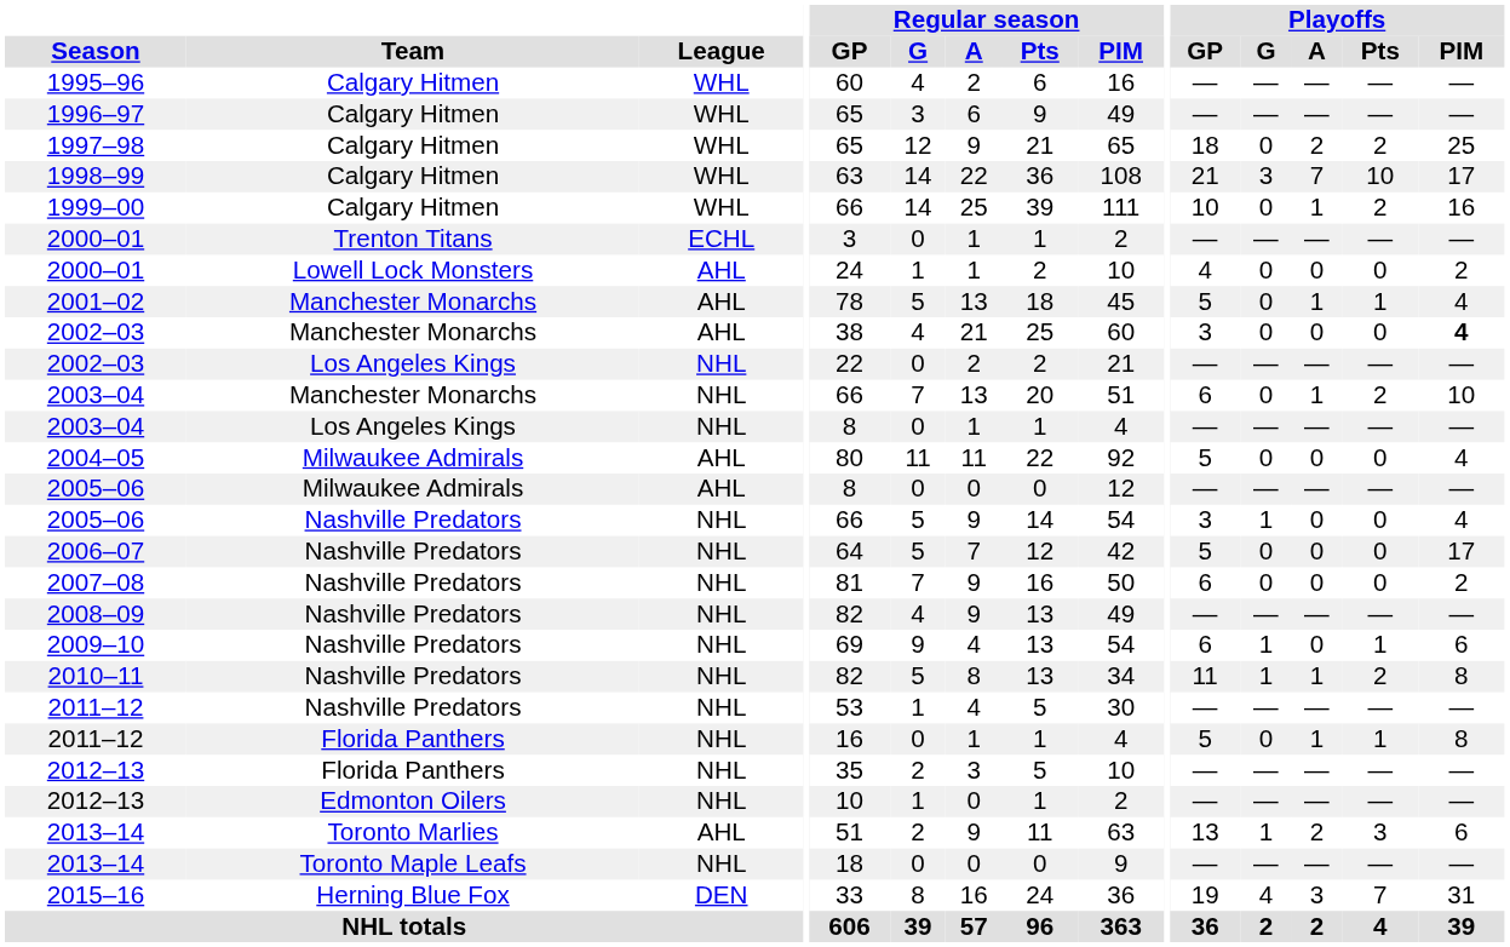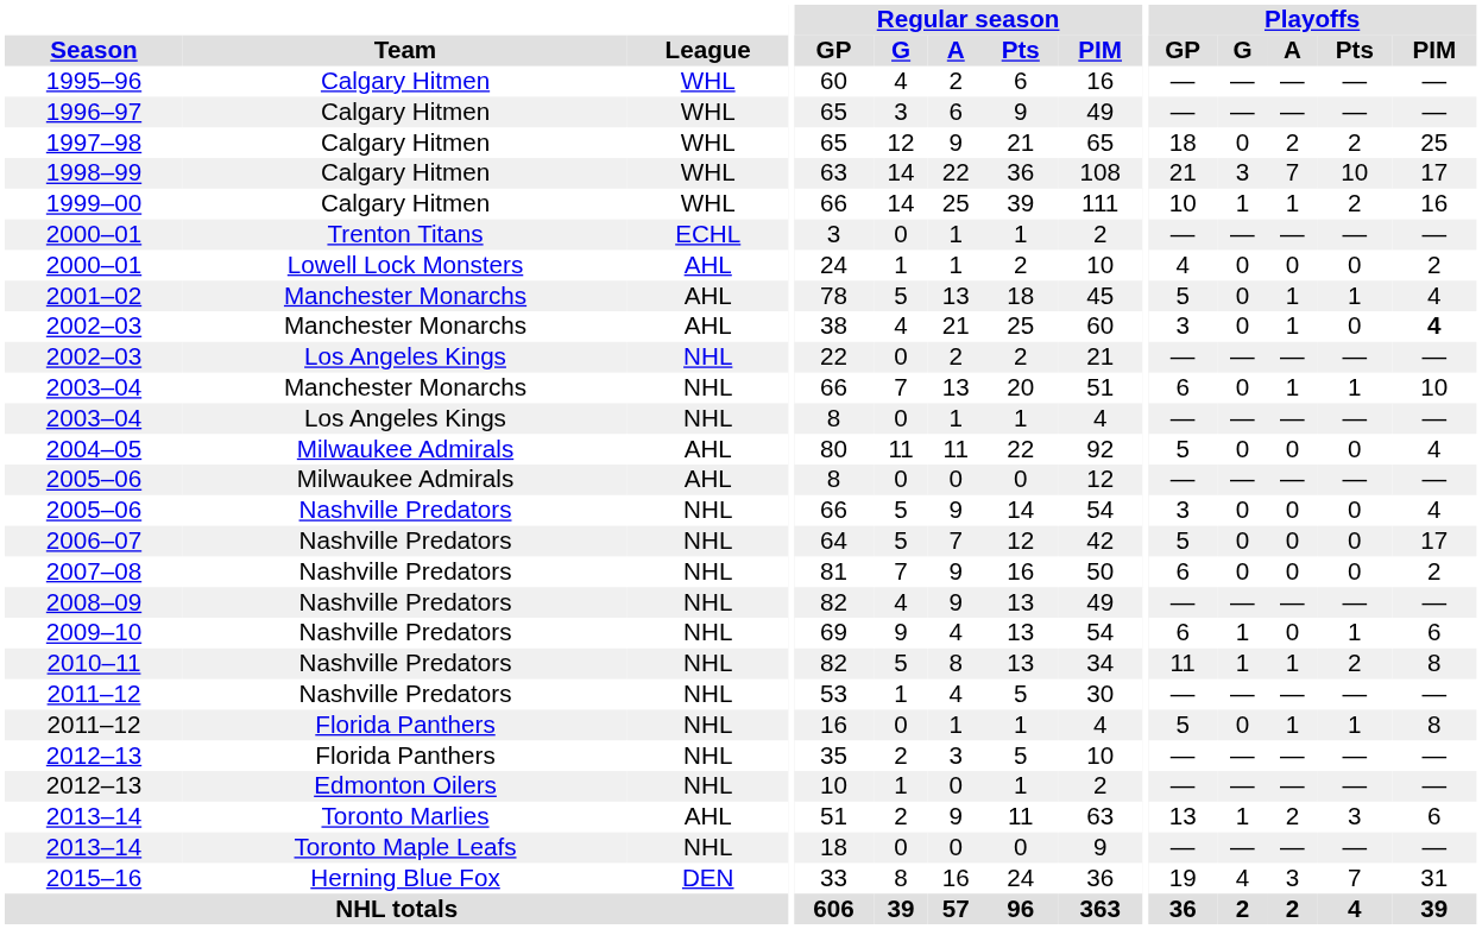 <table border="0" cellpadding="1" cellspacing="0" style="text-align:center; width:60em">
 <tr bgcolor="#e0e0e0">
 <th colspan="3" bgcolor="#ffffff"></th>
 <th rowspan="99" bgcolor="#ffffff"></th>
 <th colspan="5"><a href='#'>Regular season</a></th>
 <th rowspan="99" bgcolor="#ffffff"></th>
 <th colspan="5"><a href='#'>Playoffs</a></th>
 </tr>
 <tr bgcolor="#e0e0e0">
 <th><a href='#'>Season</a></th>
 <th>Team</th>
 <th>League</th>
 <th>GP</th>
 <th><a href='#'>G</a></th>
 <th><a href='#'>A</a></th>
 <th><a href='#'>Pts</a></th>
 <th><a href='#'>PIM</a></th>
 <th>GP</th>
 <th>G</th>
 <th>A</th>
 <th>Pts</th>
 <th>PIM</th>
 </tr>
 <tr>
 <td><a href='#'>1995–96</a></td>
 <td><a href='#'>Calgary Hitmen</a></td>
 <td><a href='#'>WHL</a></td>
 <td>60</td>
 <td>4</td>
 <td>2</td>
 <td>6</td>
 <td>16</td>
 <td>—</td>
 <td>—</td>
 <td>—</td>
 <td>—</td>
 <td>—</td>
 </tr>
 <tr bgcolor="#f0f0f0">
 <td><a href='#'>1996–97</a></td>
 <td>Calgary Hitmen</td>
 <td>WHL</td>
 <td>65</td>
 <td>3</td>
 <td>6</td>
 <td>9</td>
 <td>49</td>
 <td>—</td>
 <td>—</td>
 <td>—</td>
 <td>—</td>
 <td>—</td>
 </tr>
 <tr>
 <td><a href='#'>1997–98</a></td>
 <td>Calgary Hitmen</td>
 <td>WHL</td>
 <td>65</td>
 <td>12</td>
 <td>9</td>
 <td>21</td>
 <td>65</td>
 <td>18</td>
 <td>0</td>
 <td>2</td>
 <td>2</td>
 <td>25</td>
 </tr>
 <tr bgcolor="#f0f0f0">
 <td><a href='#'>1998–99</a></td>
 <td>Calgary Hitmen</td>
 <td>WHL</td>
 <td>63</td>
 <td>14</td>
 <td>22</td>
 <td>36</td>
 <td>108</td>
 <td>21</td>
 <td>3</td>
 <td>7</td>
 <td>10</td>
 <td>17</td>
 </tr>
 <tr>
 <td><a href='#'>1999–00</a></td>
 <td>Calgary Hitmen</td>
 <td>WHL</td>
 <td>66</td>
 <td>14</td>
 <td>25</td>
 <td>39</td>
 <td>111</td>
 <td>10</td>
-<td>0</td>
+<td>1</td>
 <td>1</td>
 <td>2</td>
 <td>16</td>
 </tr>
 <tr bgcolor="#f0f0f0">
 <td><a href='#'>2000–01</a></td>
 <td><a href='#'>Trenton Titans</a></td>
 <td><a href='#'>ECHL</a></td>
 <td>3</td>
 <td>0</td>
 <td>1</td>
 <td>1</td>
 <td>2</td>
 <td>—</td>
 <td>—</td>
 <td>—</td>
 <td>—</td>
 <td>—</td>
 </tr>
 <tr>
 <td><a href='#'>2000–01</a></td>
 <td><a href='#'>Lowell Lock Monsters</a></td>
 <td><a href='#'>AHL</a></td>
 <td>24</td>
 <td>1</td>
 <td>1</td>
 <td>2</td>
 <td>10</td>
 <td>4</td>
 <td>0</td>
 <td>0</td>
 <td>0</td>
 <td>2</td>
 </tr>
 <tr bgcolor="#f0f0f0">
 <td><a href='#'>2001–02</a></td>
 <td><a href='#'>Manchester Monarchs</a></td>
 <td>AHL</td>
 <td>78</td>
 <td>5</td>
 <td>13</td>
 <td>18</td>
 <td>45</td>
 <td>5</td>
 <td>0</td>
 <td>1</td>
 <td>1</td>
 <td>4</td>
 </tr>
 <tr>
 <td><a href='#'>2002–03</a></td>
 <td>Manchester Monarchs</td>
 <td>AHL</td>
 <td>38</td>
 <td>4</td>
 <td>21</td>
 <td>25</td>
 <td>60</td>
 <td>3</td>
 <td>0</td>
-<td>0</td>
+<td>1</td>
 <td>0</td>
 <td><strong>4</strong></td>
 </tr>
 <tr bgcolor="#f0f0f0">
 <td><a href='#'>2002–03</a></td>
 <td><a href='#'>Los Angeles Kings</a></td>
 <td><a href='#'>NHL</a></td>
 <td>22</td>
 <td>0</td>
 <td>2</td>
 <td>2</td>
 <td>21</td>
 <td>—</td>
 <td>—</td>
 <td>—</td>
 <td>—</td>
 <td>—</td>
 </tr>
 <tr>
 <td><a href='#'>2003–04</a></td>
 <td>Manchester Monarchs</td>
 <td>NHL</td>
 <td>66</td>
 <td>7</td>
 <td>13</td>
 <td>20</td>
 <td>51</td>
 <td>6</td>
 <td>0</td>
 <td>1</td>
-<td>2</td>
+<td>1</td>
 <td>10</td>
 </tr>
 <tr bgcolor="#f0f0f0">
 <td><a href='#'>2003–04</a></td>
 <td>Los Angeles Kings</td>
 <td>NHL</td>
 <td>8</td>
 <td>0</td>
 <td>1</td>
 <td>1</td>
 <td>4</td>
 <td>—</td>
 <td>—</td>
 <td>—</td>
 <td>—</td>
 <td>—</td>
 </tr>
 <tr>
 <td><a href='#'>2004–05</a></td>
 <td><a href='#'>Milwaukee Admirals</a></td>
 <td>AHL</td>
 <td>80</td>
 <td>11</td>
 <td>11</td>
 <td>22</td>
 <td>92</td>
 <td>5</td>
 <td>0</td>
 <td>0</td>
 <td>0</td>
 <td>4</td>
 </tr>
 <tr bgcolor="#f0f0f0">
 <td><a href='#'>2005–06</a></td>
 <td>Milwaukee Admirals</td>
 <td>AHL</td>
 <td>8</td>
 <td>0</td>
 <td>0</td>
 <td>0</td>
 <td>12</td>
 <td>—</td>
 <td>—</td>
 <td>—</td>
 <td>—</td>
 <td>—</td>
 </tr>
 <tr>
 <td><a href='#'>2005–06</a></td>
 <td><a href='#'>Nashville Predators</a></td>
 <td>NHL</td>
 <td>66</td>
 <td>5</td>
 <td>9</td>
 <td>14</td>
 <td>54</td>
 <td>3</td>
-<td>1</td>
+<td>0</td>
 <td>0</td>
 <td>0</td>
 <td>4</td>
 </tr>
 <tr bgcolor="#f0f0f0">
 <td><a href='#'>2006–07</a></td>
 <td>Nashville Predators</td>
 <td>NHL</td>
 <td>64</td>
 <td>5</td>
 <td>7</td>
 <td>12</td>
 <td>42</td>
 <td>5</td>
 <td>0</td>
 <td>0</td>
 <td>0</td>
 <td>17</td>
 </tr>
 <tr>
 <td><a href='#'>2007–08</a></td>
 <td>Nashville Predators</td>
 <td>NHL</td>
 <td>81</td>
 <td>7</td>
 <td>9</td>
 <td>16</td>
 <td>50</td>
 <td>6</td>
 <td>0</td>
 <td>0</td>
 <td>0</td>
 <td>2</td>
 </tr>
 <tr bgcolor="#f0f0f0">
 <td><a href='#'>2008–09</a></td>
 <td>Nashville Predators</td>
 <td>NHL</td>
 <td>82</td>
 <td>4</td>
 <td>9</td>
 <td>13</td>
 <td>49</td>
 <td>—</td>
 <td>—</td>
 <td>—</td>
 <td>—</td>
 <td>—</td>
 </tr>
 <tr>
 <td><a href='#'>2009–10</a></td>
 <td>Nashville Predators</td>
 <td>NHL</td>
 <td>69</td>
 <td>9</td>
 <td>4</td>
 <td>13</td>
 <td>54</td>
 <td>6</td>
 <td>1</td>
 <td>0</td>
 <td>1</td>
 <td>6</td>
 </tr>
 <tr bgcolor="#f0f0f0">
 <td><a href='#'>2010–11</a></td>
 <td>Nashville Predators</td>
 <td>NHL</td>
 <td>82</td>
 <td>5</td>
 <td>8</td>
 <td>13</td>
 <td>34</td>
 <td>11</td>
 <td>1</td>
 <td>1</td>
 <td>2</td>
 <td>8</td>
 </tr>
 <tr>
 <td><a href='#'>2011–12</a></td>
 <td>Nashville Predators</td>
 <td>NHL</td>
 <td>53</td>
 <td>1</td>
 <td>4</td>
 <td>5</td>
 <td>30</td>
 <td>—</td>
 <td>—</td>
 <td>—</td>
 <td>—</td>
 <td>—</td>
 </tr>
 <tr bgcolor="#f0f0f0">
 <td>2011–12</td>
 <td><a href='#'>Florida Panthers</a></td>
 <td>NHL</td>
 <td>16</td>
 <td>0</td>
 <td>1</td>
 <td>1</td>
 <td>4</td>
 <td>5</td>
 <td>0</td>
 <td>1</td>
 <td>1</td>
 <td>8</td>
 </tr>
 <tr>
 <td><a href='#'>2012–13</a></td>
 <td>Florida Panthers</td>
 <td>NHL</td>
 <td>35</td>
 <td>2</td>
 <td>3</td>
 <td>5</td>
 <td>10</td>
 <td>—</td>
 <td>—</td>
 <td>—</td>
 <td>—</td>
 <td>—</td>
 </tr>
 <tr bgcolor="#f0f0f0">
 <td>2012–13</td>
 <td><a href='#'>Edmonton Oilers</a></td>
 <td>NHL</td>
 <td>10</td>
 <td>1</td>
 <td>0</td>
 <td>1</td>
 <td>2</td>
 <td>—</td>
 <td>—</td>
 <td>—</td>
 <td>—</td>
 <td>—</td>
 </tr>
 <tr>
 <td><a href='#'>2013–14</a></td>
 <td><a href='#'>Toronto Marlies</a></td>
 <td>AHL</td>
 <td>51</td>
 <td>2</td>
 <td>9</td>
 <td>11</td>
 <td>63</td>
 <td>13</td>
 <td>1</td>
 <td>2</td>
 <td>3</td>
 <td>6</td>
 </tr>
 <tr bgcolor="#f0f0f0">
 <td><a href='#'>2013–14</a></td>
 <td><a href='#'>Toronto Maple Leafs</a></td>
 <td>NHL</td>
 <td>18</td>
 <td>0</td>
 <td>0</td>
 <td>0</td>
 <td>9</td>
 <td>—</td>
 <td>—</td>
 <td>—</td>
 <td>—</td>
 <td>—</td>
 </tr>
 <tr>
 <td><a href='#'>2015–16</a></td>
 <td><a href='#'>Herning Blue Fox</a></td>
 <td><a href='#'>DEN</a></td>
 <td>33</td>
 <td>8</td>
 <td>16</td>
 <td>24</td>
 <td>36</td>
 <td>19</td>
 <td>4</td>
 <td>3</td>
 <td>7</td>
 <td>31</td>
 </tr>
 <tr bgcolor="#e0e0e0">
 <th colspan="3">NHL totals</th>
 <th>606</th>
 <th>39</th>
 <th>57</th>
 <th>96</th>
 <th>363</th>
 <th>36</th>
 <th>2</th>
 <th>2</th>
 <th>4</th>
 <th>39</th>
 </tr>
 </table>
